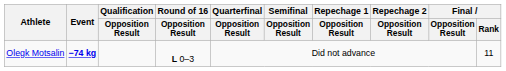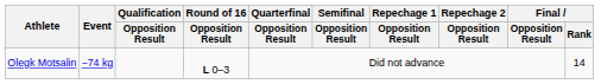 <table class="wikitable" style="font-size:90%">
 <tr>
 <th rowspan=2>Athlete</th>
 <th rowspan=2>Event</th>
 <th>Qualification</th>
 <th>Round of 16</th>
 <th>Quarterfinal</th>
 <th>Semifinal</th>
 <th>Repechage 1</th>
 <th>Repechage 2</th>
 <th colspan=2>Final / </th>
 </tr>
 <tr style="font-size: 95%">
 <th>Opposition<br>Result</th>
 <th>Opposition<br>Result</th>
 <th>Opposition<br>Result</th>
 <th>Opposition<br>Result</th>
 <th>Opposition<br>Result</th>
 <th>Opposition<br>Result</th>
 <th>Opposition<br>Result</th>
 <th>Rank</th>
 </tr>
 <tr align=center>
 <td align=left><a href='#'>Olegk Motsalin</a></td>
-<td align=left><strong><a href='#'>−74 kg</a></strong></td>
+<td align=left><a href='#'>−74 kg</a></td>
 <td></td>
 <td><br><strong>L</strong> 0–3 <sup></sup></td>
 <td colspan=5>Did not advance</td>
-<td>11</td>
+<td>14</td>
 </tr>
 </table>
